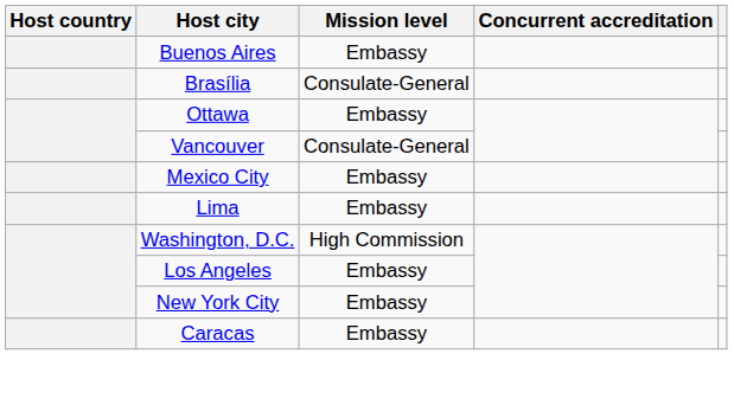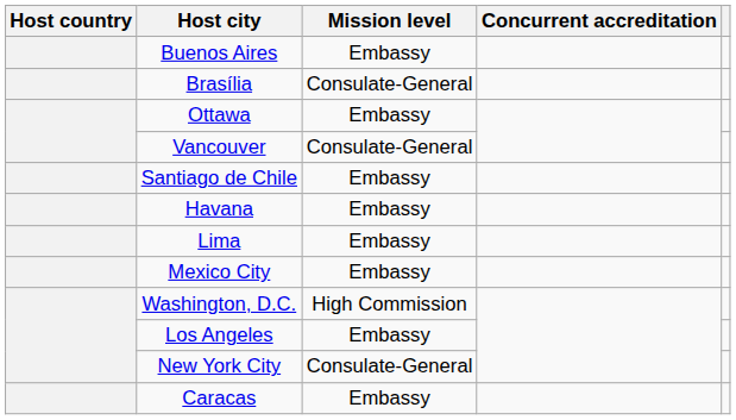 <table class="wikitable plainrowheaders" style="text-align:center;">
 <tr>
 <th scope="col">Host country</th>
 <th scope="col">Host city</th>
 <th scope="col">Mission level</th>
 <th scope="col">Concurrent accreditation</th>
 <th scope="col"></th>
 </tr>
 <tr>
 <th scope="row"></th>
 <td><a href='#'>Buenos Aires</a></td>
 <td>Embassy</td>
 <td></td>
 <td></td>
 </tr>
 <tr>
 <th scope="row"></th>
 <td><a href='#'>Brasília</a></td>
 <td>Consulate-General</td>
 <td></td>
 <td></td>
 </tr>
 <tr>
 <th scope="row" rowspan="2"></th>
 <td><a href='#'>Ottawa</a></td>
 <td>Embassy</td>
 <td rowspan="2"></td>
 <td></td>
 </tr>
 <tr>
 <td><a href='#'>Vancouver</a></td>
 <td>Consulate-General</td>
 <td></td>
 </tr>
 <tr>
 <th scope="row"></th>
-<td><a href='#'>Mexico City</a></td>
+<td><a href='#'>Santiago de Chile</a></td>
+<td>Embassy</td>
+<td></td>
+<td></td>
+</tr>
+<tr>
+<th scope="row"></th>
+<td><a href='#'>Havana</a></td>
 <td>Embassy</td>
 <td></td>
 <td></td>
 </tr>
 <tr>
 <th scope="row"></th>
 <td><a href='#'>Lima</a></td>
+<td>Embassy</td>
+<td></td>
+<td></td>
+</tr>
+<tr>
+<th scope="row"></th>
+<td><a href='#'>Mexico City</a></td>
 <td>Embassy</td>
 <td></td>
 <td></td>
 </tr>
 <tr>
 <th scope="row" rowspan="3"></th>
 <td><a href='#'>Washington, D.C.</a></td>
 <td>High Commission</td>
 <td rowspan="3"></td>
 <td></td>
 </tr>
 <tr>
 <td><a href='#'>Los Angeles</a></td>
 <td>Embassy</td>
 <td></td>
 </tr>
 <tr>
 <td><a href='#'>New York City</a></td>
-<td>Embassy</td>
+<td>Consulate-General</td>
 <td></td>
 </tr>
 <tr>
 <th scope="row"></th>
 <td><a href='#'>Caracas</a></td>
 <td>Embassy</td>
 <td></td>
 <td></td>
 </tr>
 </table>
